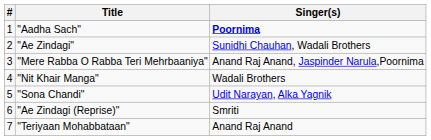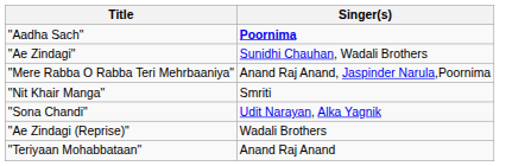 <table class="wikitable" style="font-size:95%;">
 <tr>
-<th>#</th>
 <th>Title</th>
 <th>Singer(s)</th>
 </tr>
 <tr>
-<td>1</td>
 <td>"Aadha Sach"</td>
 <td><strong><a href='#'>Poornima</a></strong></td>
 </tr>
 <tr>
-<td>2</td>
 <td>"Ae Zindagi"</td>
 <td><a href='#'>Sunidhi Chauhan</a>, Wadali Brothers</td>
 </tr>
 <tr>
-<td>3</td>
 <td>"Mere Rabba O Rabba Teri Mehrbaaniya"</td>
 <td>Anand Raj Anand, <a href='#'>Jaspinder Narula</a>,Poornima</td>
 </tr>
 <tr>
-<td>4</td>
 <td>"Nit Khair Manga"</td>
-<td>Wadali Brothers</td>
+<td>Smriti</td>
 </tr>
 <tr>
-<td>5</td>
 <td>"Sona Chandi"</td>
 <td><a href='#'>Udit Narayan</a>, <a href='#'>Alka Yagnik</a></td>
 </tr>
 <tr>
-<td>6</td>
 <td>"Ae Zindagi (Reprise)"</td>
-<td>Smriti</td>
+<td>Wadali Brothers</td>
 </tr>
 <tr>
-<td>7</td>
 <td>"Teriyaan Mohabbataan"</td>
 <td>Anand Raj Anand</td>
 </tr>
 </table>
